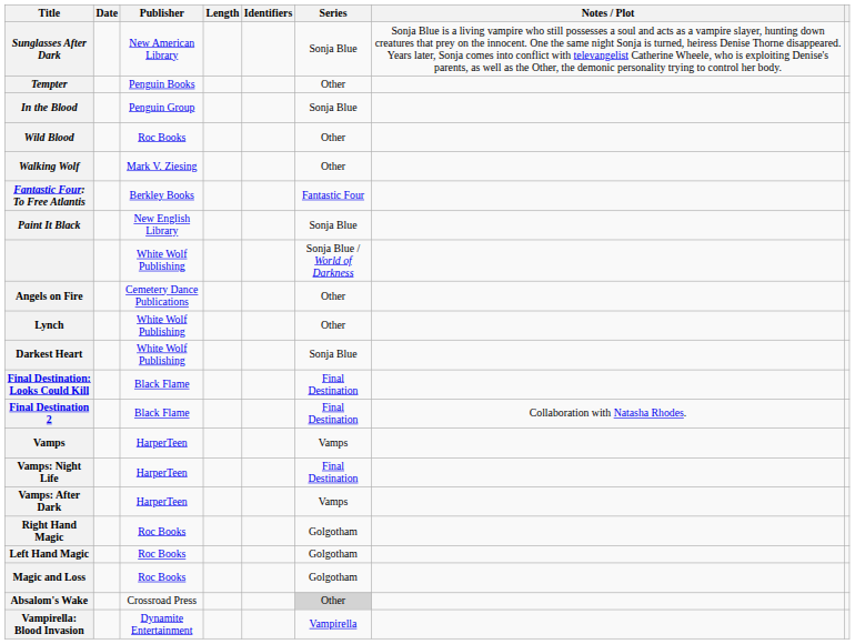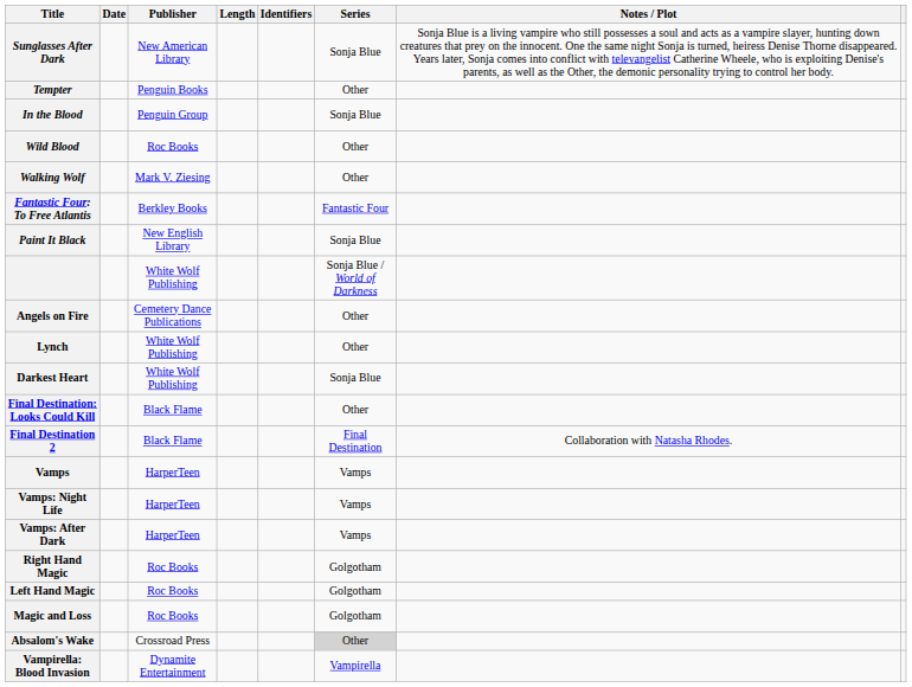 <table class="wikitable sortable plainrowheaders"  style="text-align:center;">
 <tr>
 <th scope="col">Title</th>
 <th scope="col">Date</th>
 <th scope="col">Publisher</th>
 <th scope="col">Length</th>
 <th scope="col" class="unsortable">Identifiers</th>
 <th scope="col">Series</th>
 <th scope="col" class="unsortable">Notes / Plot</th>
 <th scope="col" class="unsortable"></th>
 </tr>
 <tr>
 <th scope="row"><em>Sunglasses After Dark</em></th>
 <td></td>
 <td><a href='#'>New American Library</a></td>
 <td></td>
 <td><br><br></td>
 <td>Sonja Blue</td>
 <td>Sonja Blue is a living vampire who still possesses a soul and acts as a vampire slayer, hunting down creatures that prey on the innocent. One the same night Sonja is turned, heiress Denise Thorne disappeared. Years later, Sonja comes into conflict with <a href='#'>televangelist</a> Catherine Wheele, who is exploiting Denise's parents, as well as the Other, the demonic personality trying to control her body.</td>
 <td></td>
 </tr>
 <tr>
 <th scope="row"><em>Tempter</em></th>
 <td></td>
 <td><a href='#'>Penguin Books</a></td>
 <td></td>
 <td><br></td>
 <td>Other</td>
 <td></td>
 <td></td>
 </tr>
 <tr>
 <th scope="row"><em>In the Blood</em></th>
 <td></td>
 <td><a href='#'>Penguin Group</a></td>
 <td></td>
 <td><br><br></td>
 <td>Sonja Blue</td>
 <td></td>
 <td></td>
 </tr>
 <tr>
 <th scope="row"><em>Wild Blood</em></th>
 <td></td>
 <td><a href='#'>Roc Books</a></td>
 <td></td>
 <td><br><br></td>
 <td>Other</td>
 <td></td>
 <td></td>
 </tr>
 <tr>
 <th scope="row"><em>Walking Wolf</em></th>
 <td></td>
 <td><a href='#'>Mark V. Ziesing</a></td>
 <td></td>
 <td><br><br></td>
 <td>Other</td>
 <td></td>
 <td></td>
 </tr>
 <tr>
 <th scope="row"><em><a href='#'>Fantastic Four</a>: To Free Atlantis</em></th>
 <td></td>
 <td><a href='#'>Berkley Books</a></td>
 <td></td>
 <td><br><br></td>
 <td><a href='#'>Fantastic Four</a></td>
 <td></td>
 <td></td>
 </tr>
 <tr>
 <th scope="row"><em>Paint It Black</em></th>
 <td></td>
 <td><a href='#'>New English Library</a></td>
 <td></td>
 <td><br></td>
 <td>Sonja Blue</td>
 <td></td>
 <td></td>
 </tr>
 <tr>
 <th scope="row"><em></em></th>
 <td></td>
 <td><a href='#'>White Wolf Publishing</a></td>
 <td></td>
 <td><br></td>
 <td>Sonja Blue / <em><a href='#'>World of Darkness</a></td>
 <td></td>
 <td></td>
 </tr>
 <tr>
 <th scope="row"></em>Angels on Fire<em></th>
 <td></td>
 <td><a href='#'>Cemetery Dance Publications</a></td>
 <td></td>
 <td><br></td>
 <td>Other</td>
 <td></td>
 <td></td>
 </tr>
 <tr>
 <th scope="row"></em>Lynch<em></th>
 <td></td>
 <td><a href='#'>White Wolf Publishing</a></td>
 <td></td>
 <td><br></td>
 <td>Other</td>
 <td></td>
 <td></td>
 </tr>
 <tr>
 <th scope="row"></em>Darkest Heart<em></th>
 <td></td>
 <td><a href='#'>White Wolf Publishing</a></td>
 <td></td>
 <td><br><br></td>
 <td>Sonja Blue</td>
 <td></td>
 <td></td>
 </tr>
 <tr>
 <th scope="row"></em><a href='#'>Final Destination: Looks Could Kill</a><em></th>
 <td></td>
 <td><a href='#'>Black Flame</a></td>
 <td></td>
 <td><br></td>
-<td></em><a href='#'>Final Destination</a><em></td>
+<td>Other</td>
 <td></td>
 <td></td>
 </tr>
 <tr>
 <th scope="row"></em><a href='#'>Final Destination 2</a><em></th>
 <td></td>
 <td><a href='#'>Black Flame</a></td>
 <td></td>
 <td><br></td>
 <td></em><a href='#'>Final Destination</a><em></td>
 <td>Collaboration with <a href='#'>Natasha Rhodes</a>.</td>
 <td></td>
 </tr>
 <tr>
 <th scope="row"></em>Vamps<em></th>
 <td></td>
 <td><a href='#'>HarperTeen</a></td>
 <td></td>
 <td><br><br></td>
 <td></em>Vamps<em></td>
 <td></td>
 <td></td>
 </tr>
 <tr>
 <th scope="row"></em>Vamps: Night Life<em></th>
 <td></td>
 <td><a href='#'>HarperTeen</a></td>
 <td></td>
 <td><br><br></td>
-<td></em><a href='#'>Final Destination</a><em></td>
+<td></em>Vamps<em></td>
 <td></td>
 <td></td>
 </tr>
 <tr>
 <th scope="row"></em>Vamps: After Dark<em></th>
 <td></td>
 <td><a href='#'>HarperTeen</a></td>
 <td></td>
 <td><br><br></td>
 <td></em>Vamps<em></td>
 <td></td>
 <td></td>
 </tr>
 <tr>
 <th scope="row"></em>Right Hand Magic<em></th>
 <td></td>
 <td><a href='#'>Roc Books</a></td>
 <td></td>
 <td><br><br></td>
 <td></em>Golgotham<em></td>
 <td></td>
 <td></td>
 </tr>
 <tr>
 <th scope="row"></em>Left Hand Magic<em></th>
 <td></td>
 <td><a href='#'>Roc Books</a></td>
 <td></td>
 <td><br></td>
 <td></em>Golgotham<em></td>
 <td></td>
 <td></td>
 </tr>
 <tr>
 <th scope="row"></em>Magic and Loss<em></th>
 <td></td>
 <td><a href='#'>Roc Books</a></td>
 <td></td>
 <td><br><br></td>
 <td></em>Golgotham<em></td>
 <td></td>
 <td></td>
 </tr>
 <tr>
 <th scope="row"></em>Absalom's Wake<em></th>
 <td></td>
 <td>Crossroad Press</td>
 <td></td>
 <td></td>
 <td style="background: lightgrey;">Other</td>
 <td></td>
 <td></td>
 </tr>
 <tr>
 <th scope="row"></em>Vampirella: Blood Invasion<em></th>
 <td></td>
 <td><a href='#'>Dynamite Entertainment</a></td>
 <td></td>
 <td></td>
 <td></em><a href='#'>Vampirella</a><em></td>
 <td></td>
 <td></td>
 </tr>
 </table>
